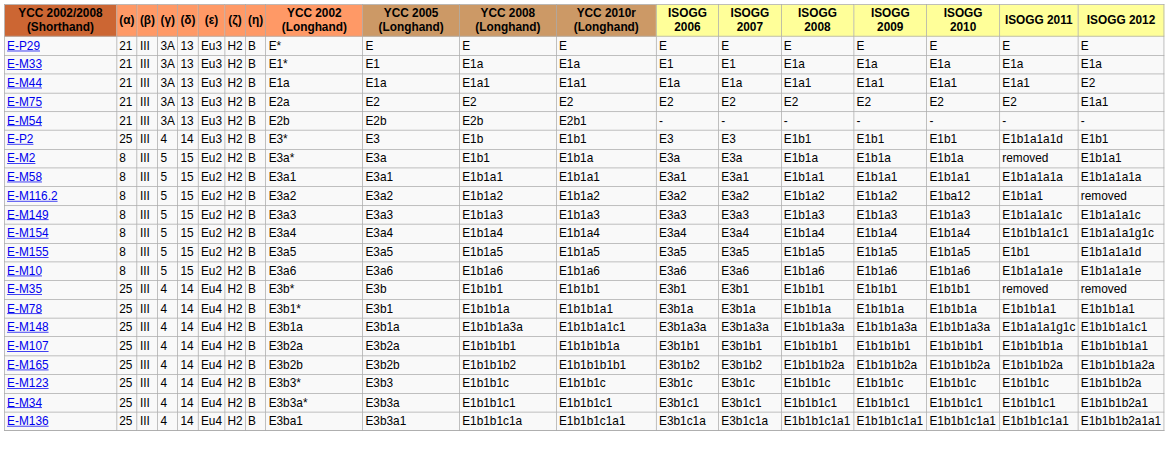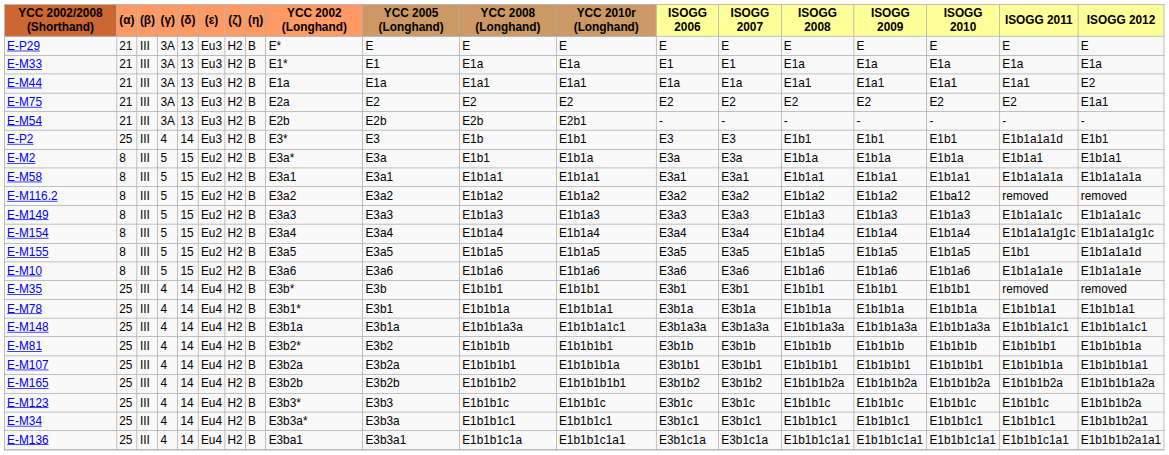 <table class="wikitable">
 <tr>
 <th align="center" style="background:#c63;"><strong>YCC 2002/2008 (Shorthand)</strong></th>
 <th align="center" style="background:#f96;"><strong>(α)</strong></th>
 <th align="center" style="background:#f96;"><strong>(β)</strong></th>
 <th align="center" style="background:#f96;"><strong>(γ)</strong></th>
 <td align="center" style="background:#f96;"><strong>(δ)</strong></td>
 <td align="center" style="background:#f96;"><strong>(ε)</strong></td>
 <td align="center" style="background:#f96;"><strong>(ζ)</strong></td>
 <td align="center" style="background:#f96"><strong>(η)</strong></td>
 <td align="center" style="background:#f96"><strong>YCC 2002 (Longhand)</strong></td>
 <td align="center" style="background:#c96;"><strong>YCC 2005 (Longhand)</strong></td>
 <td align="center" style="background:#c96;"><strong>YCC 2008 (Longhand)</strong></td>
 <td align="center" style="background:#c96;"><strong>YCC 2010r (Longhand)</strong></td>
 <td align="center" style="background:#ff9;"><strong>ISOGG 2006</strong></td>
 <td align="center" style="background:#ff9;"><strong>ISOGG 2007</strong></td>
 <td align="center" style="background:#ff9;"><strong>ISOGG 2008</strong></td>
 <td align="center" style="background:#ff9;"><strong>ISOGG 2009</strong></td>
 <td align="center" style="background:#ff9;"><strong>ISOGG 2010</strong></td>
 <td align="center" style="background:#ff9;"><strong>ISOGG 2011</strong></td>
 <td align="center" style="background:#ff9;"><strong>ISOGG 2012</strong></td>
 </tr>
 <tr>
 <td><a href='#'>E-P29</a></td>
 <td>21</td>
 <td>III</td>
 <td>3A</td>
 <td>13</td>
 <td>Eu3</td>
 <td>H2</td>
 <td>B</td>
 <td>E*</td>
 <td>E</td>
 <td>E</td>
 <td>E</td>
 <td>E</td>
 <td>E</td>
 <td>E</td>
 <td>E</td>
 <td>E</td>
 <td>E</td>
 <td>E</td>
 </tr>
 <tr>
 <td><a href='#'>E-M33</a></td>
 <td>21</td>
 <td>III</td>
 <td>3A</td>
 <td>13</td>
 <td>Eu3</td>
 <td>H2</td>
 <td>B</td>
 <td>E1*</td>
 <td>E1</td>
 <td>E1a</td>
 <td>E1a</td>
 <td>E1</td>
 <td>E1</td>
 <td>E1a</td>
 <td>E1a</td>
 <td>E1a</td>
 <td>E1a</td>
 <td>E1a</td>
 </tr>
 <tr>
 <td><a href='#'>E-M44</a></td>
 <td>21</td>
 <td>III</td>
 <td>3A</td>
 <td>13</td>
 <td>Eu3</td>
 <td>H2</td>
 <td>B</td>
 <td>E1a</td>
 <td>E1a</td>
 <td>E1a1</td>
 <td>E1a1</td>
 <td>E1a</td>
 <td>E1a</td>
 <td>E1a1</td>
 <td>E1a1</td>
 <td>E1a1</td>
 <td>E1a1</td>
 <td>E2</td>
 </tr>
 <tr>
 <td><a href='#'>E-M75</a></td>
 <td>21</td>
 <td>III</td>
 <td>3A</td>
 <td>13</td>
 <td>Eu3</td>
 <td>H2</td>
 <td>B</td>
 <td>E2a</td>
 <td>E2</td>
 <td>E2</td>
 <td>E2</td>
 <td>E2</td>
 <td>E2</td>
 <td>E2</td>
 <td>E2</td>
 <td>E2</td>
 <td>E2</td>
 <td>E1a1</td>
 </tr>
 <tr>
 <td><a href='#'>E-M54</a></td>
 <td>21</td>
 <td>III</td>
 <td>3A</td>
 <td>13</td>
 <td>Eu3</td>
 <td>H2</td>
 <td>B</td>
 <td>E2b</td>
 <td>E2b</td>
 <td>E2b</td>
 <td>E2b1</td>
 <td>-</td>
 <td>-</td>
 <td>-</td>
 <td>-</td>
 <td>-</td>
 <td>-</td>
 <td>-</td>
 </tr>
 <tr>
 <td><a href='#'>E-P2</a></td>
 <td>25</td>
 <td>III</td>
 <td>4</td>
 <td>14</td>
 <td>Eu3</td>
 <td>H2</td>
 <td>B</td>
 <td>E3*</td>
 <td>E3</td>
 <td>E1b</td>
 <td>E1b1</td>
 <td>E3</td>
 <td>E3</td>
 <td>E1b1</td>
 <td>E1b1</td>
 <td>E1b1</td>
 <td>E1b1a1a1d</td>
 <td>E1b1</td>
 </tr>
 <tr>
 <td><a href='#'>E-M2</a></td>
 <td>8</td>
 <td>III</td>
 <td>5</td>
 <td>15</td>
 <td>Eu2</td>
 <td>H2</td>
 <td>B</td>
 <td>E3a*</td>
 <td>E3a</td>
 <td>E1b1</td>
 <td>E1b1a</td>
 <td>E3a</td>
 <td>E3a</td>
 <td>E1b1a</td>
 <td>E1b1a</td>
 <td>E1b1a</td>
-<td>removed</td>
+<td>E1b1a1</td>
 <td>E1b1a1</td>
 </tr>
 <tr>
 <td><a href='#'>E-M58</a></td>
 <td>8</td>
 <td>III</td>
 <td>5</td>
 <td>15</td>
 <td>Eu2</td>
 <td>H2</td>
 <td>B</td>
 <td>E3a1</td>
 <td>E3a1</td>
 <td>E1b1a1</td>
 <td>E1b1a1</td>
 <td>E3a1</td>
 <td>E3a1</td>
 <td>E1b1a1</td>
 <td>E1b1a1</td>
 <td>E1b1a1</td>
 <td>E1b1a1a1a</td>
 <td>E1b1a1a1a</td>
 </tr>
 <tr>
 <td><a href='#'>E-M116.2</a></td>
 <td>8</td>
 <td>III</td>
 <td>5</td>
 <td>15</td>
 <td>Eu2</td>
 <td>H2</td>
 <td>B</td>
 <td>E3a2</td>
 <td>E3a2</td>
 <td>E1b1a2</td>
 <td>E1b1a2</td>
 <td>E3a2</td>
 <td>E3a2</td>
 <td>E1b1a2</td>
 <td>E1b1a2</td>
 <td>E1ba12</td>
-<td>E1b1a1</td>
+<td>removed</td>
 <td>removed</td>
 </tr>
 <tr>
 <td><a href='#'>E-M149</a></td>
 <td>8</td>
 <td>III</td>
 <td>5</td>
 <td>15</td>
 <td>Eu2</td>
 <td>H2</td>
 <td>B</td>
 <td>E3a3</td>
 <td>E3a3</td>
 <td>E1b1a3</td>
 <td>E1b1a3</td>
 <td>E3a3</td>
 <td>E3a3</td>
 <td>E1b1a3</td>
 <td>E1b1a3</td>
 <td>E1b1a3</td>
 <td>E1b1a1a1c</td>
 <td>E1b1a1a1c</td>
 </tr>
 <tr>
 <td><a href='#'>E-M154</a></td>
 <td>8</td>
 <td>III</td>
 <td>5</td>
 <td>15</td>
 <td>Eu2</td>
 <td>H2</td>
 <td>B</td>
 <td>E3a4</td>
 <td>E3a4</td>
 <td>E1b1a4</td>
 <td>E1b1a4</td>
 <td>E3a4</td>
 <td>E3a4</td>
 <td>E1b1a4</td>
 <td>E1b1a4</td>
 <td>E1b1a4</td>
-<td>E1b1b1a1c1</td>
+<td>E1b1a1a1g1c</td>
 <td>E1b1a1a1g1c</td>
 </tr>
 <tr>
 <td><a href='#'>E-M155</a></td>
 <td>8</td>
 <td>III</td>
 <td>5</td>
 <td>15</td>
 <td>Eu2</td>
 <td>H2</td>
 <td>B</td>
 <td>E3a5</td>
 <td>E3a5</td>
 <td>E1b1a5</td>
 <td>E1b1a5</td>
 <td>E3a5</td>
 <td>E3a5</td>
 <td>E1b1a5</td>
 <td>E1b1a5</td>
 <td>E1b1a5</td>
 <td>E1b1</td>
 <td>E1b1a1a1d</td>
 </tr>
 <tr>
 <td><a href='#'>E-M10</a></td>
 <td>8</td>
 <td>III</td>
 <td>5</td>
 <td>15</td>
 <td>Eu2</td>
 <td>H2</td>
 <td>B</td>
 <td>E3a6</td>
 <td>E3a6</td>
 <td>E1b1a6</td>
 <td>E1b1a6</td>
 <td>E3a6</td>
 <td>E3a6</td>
 <td>E1b1a6</td>
 <td>E1b1a6</td>
 <td>E1b1a6</td>
 <td>E1b1a1a1e</td>
 <td>E1b1a1a1e</td>
 </tr>
 <tr>
 <td><a href='#'>E-M35</a></td>
 <td>25</td>
 <td>III</td>
 <td>4</td>
 <td>14</td>
 <td>Eu4</td>
 <td>H2</td>
 <td>B</td>
 <td>E3b*</td>
 <td>E3b</td>
 <td>E1b1b1</td>
 <td>E1b1b1</td>
 <td>E3b1</td>
 <td>E3b1</td>
 <td>E1b1b1</td>
 <td>E1b1b1</td>
 <td>E1b1b1</td>
 <td>removed</td>
 <td>removed</td>
 </tr>
 <tr>
 <td><a href='#'>E-M78</a></td>
 <td>25</td>
 <td>III</td>
 <td>4</td>
 <td>14</td>
 <td>Eu4</td>
 <td>H2</td>
 <td>B</td>
 <td>E3b1*</td>
 <td>E3b1</td>
 <td>E1b1b1a</td>
 <td>E1b1b1a1</td>
 <td>E3b1a</td>
 <td>E3b1a</td>
 <td>E1b1b1a</td>
 <td>E1b1b1a</td>
 <td>E1b1b1a</td>
 <td>E1b1b1a1</td>
 <td>E1b1b1a1</td>
 </tr>
 <tr>
 <td><a href='#'>E-M148</a></td>
 <td>25</td>
 <td>III</td>
 <td>4</td>
 <td>14</td>
 <td>Eu4</td>
 <td>H2</td>
 <td>B</td>
 <td>E3b1a</td>
 <td>E3b1a</td>
 <td>E1b1b1a3a</td>
 <td>E1b1b1a1c1</td>
 <td>E3b1a3a</td>
 <td>E3b1a3a</td>
 <td>E1b1b1a3a</td>
 <td>E1b1b1a3a</td>
 <td>E1b1b1a3a</td>
-<td>E1b1a1a1g1c</td>
 <td>E1b1b1a1c1</td>
+<td>E1b1b1a1c1</td>
+</tr>
+<tr>
+<td><a href='#'>E-M81</a></td>
+<td>25</td>
+<td>III</td>
+<td>4</td>
+<td>14</td>
+<td>Eu4</td>
+<td>H2</td>
+<td>B</td>
+<td>E3b2*</td>
+<td>E3b2</td>
+<td>E1b1b1b</td>
+<td>E1b1b1b1</td>
+<td>E3b1b</td>
+<td>E3b1b</td>
+<td>E1b1b1b</td>
+<td>E1b1b1b</td>
+<td>E1b1b1b</td>
+<td>E1b1b1b1</td>
+<td>E1b1b1b1a</td>
 </tr>
 <tr>
 <td><a href='#'>E-M107</a></td>
 <td>25</td>
 <td>III</td>
 <td>4</td>
 <td>14</td>
 <td>Eu4</td>
 <td>H2</td>
 <td>B</td>
 <td>E3b2a</td>
 <td>E3b2a</td>
 <td>E1b1b1b1</td>
 <td>E1b1b1b1a</td>
 <td>E3b1b1</td>
 <td>E3b1b1</td>
 <td>E1b1b1b1</td>
 <td>E1b1b1b1</td>
 <td>E1b1b1b1</td>
 <td>E1b1b1b1a</td>
 <td>E1b1b1b1a1</td>
 </tr>
 <tr>
 <td><a href='#'>E-M165</a></td>
 <td>25</td>
 <td>III</td>
 <td>4</td>
 <td>14</td>
 <td>Eu4</td>
 <td>H2</td>
 <td>B</td>
 <td>E3b2b</td>
 <td>E3b2b</td>
 <td>E1b1b1b2</td>
 <td>E1b1b1b1b1</td>
 <td>E3b1b2</td>
 <td>E3b1b2</td>
 <td>E1b1b1b2a</td>
 <td>E1b1b1b2a</td>
 <td>E1b1b1b2a</td>
 <td>E1b1b1b2a</td>
 <td>E1b1b1b1a2a</td>
 </tr>
 <tr>
 <td><a href='#'>E-M123</a></td>
 <td>25</td>
 <td>III</td>
 <td>4</td>
 <td>14</td>
 <td>Eu4</td>
 <td>H2</td>
 <td>B</td>
 <td>E3b3*</td>
 <td>E3b3</td>
 <td>E1b1b1c</td>
 <td>E1b1b1c</td>
 <td>E3b1c</td>
 <td>E3b1c</td>
 <td>E1b1b1c</td>
 <td>E1b1b1c</td>
 <td>E1b1b1c</td>
 <td>E1b1b1c</td>
 <td>E1b1b1b2a</td>
 </tr>
 <tr>
 <td><a href='#'>E-M34</a></td>
 <td>25</td>
 <td>III</td>
 <td>4</td>
 <td>14</td>
 <td>Eu4</td>
 <td>H2</td>
 <td>B</td>
 <td>E3b3a*</td>
 <td>E3b3a</td>
 <td>E1b1b1c1</td>
 <td>E1b1b1c1</td>
 <td>E3b1c1</td>
 <td>E3b1c1</td>
 <td>E1b1b1c1</td>
 <td>E1b1b1c1</td>
 <td>E1b1b1c1</td>
 <td>E1b1b1c1</td>
 <td>E1b1b1b2a1</td>
 </tr>
 <tr>
 <td><a href='#'>E-M136</a></td>
 <td>25</td>
 <td>III</td>
 <td>4</td>
 <td>14</td>
 <td>Eu4</td>
 <td>H2</td>
 <td>B</td>
 <td>E3ba1</td>
 <td>E3b3a1</td>
 <td>E1b1b1c1a</td>
 <td>E1b1b1c1a1</td>
 <td>E3b1c1a</td>
 <td>E3b1c1a</td>
 <td>E1b1b1c1a1</td>
 <td>E1b1b1c1a1</td>
 <td>E1b1b1c1a1</td>
 <td>E1b1b1c1a1</td>
 <td>E1b1b1b2a1a1</td>
 </tr>
 <tr>
 </tr>
 </table>
